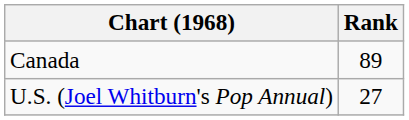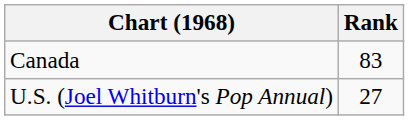 <table class="wikitable">
 <tr>
 <th align="left">Chart (1968)</th>
 <th style="text-align:center;">Rank</th>
 </tr>
 <tr>
 <td>Canada </td>
-<td style="text-align:center;">89</td>
+<td style="text-align:center;">83</td>
 </tr>
 <tr>
 <td>U.S. (<a href='#'>Joel Whitburn</a>'s <em>Pop Annual</em>) </td>
 <td style="text-align:center;">27</td>
 </tr>
 </table>
